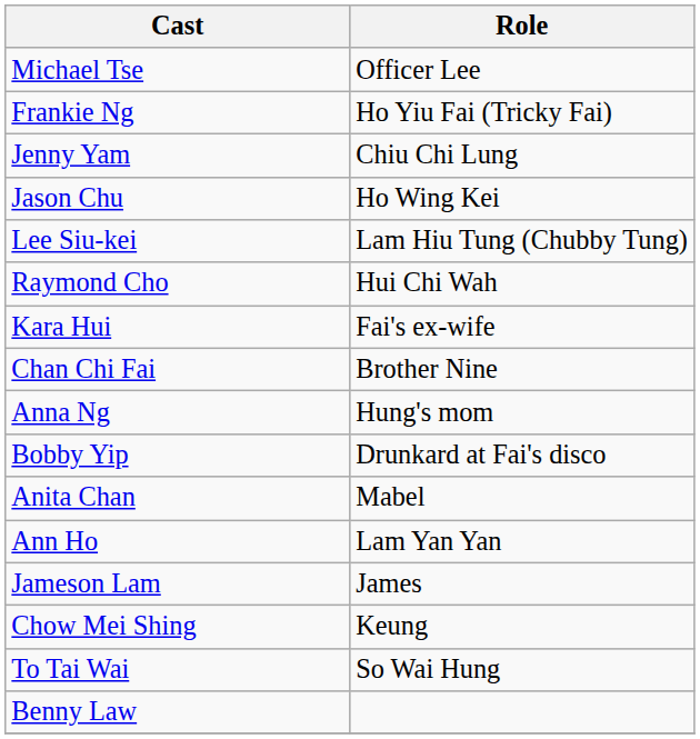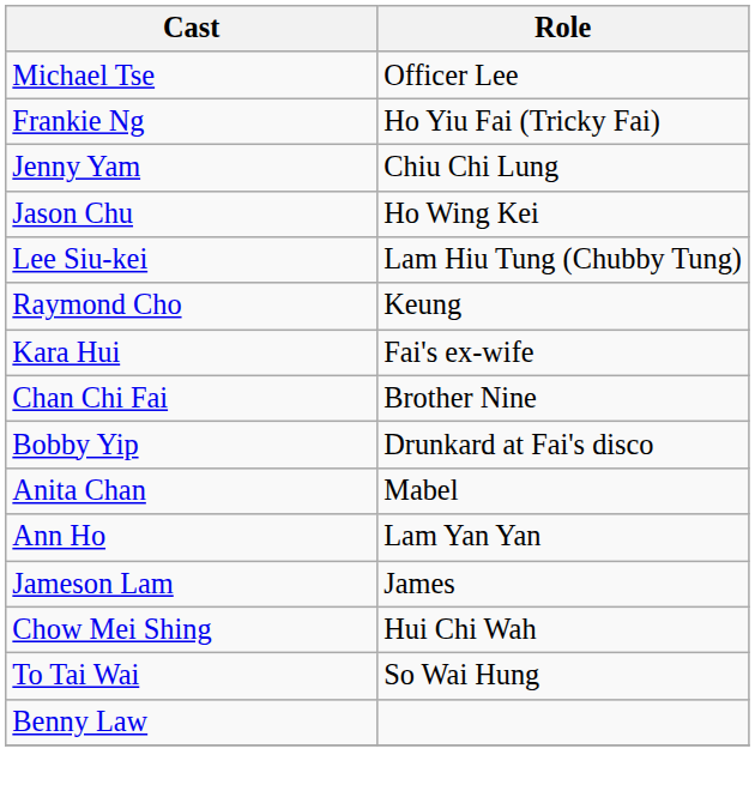 <table class="wikitable">
 <tr>
 <th width=50%>Cast</th>
 <th width=50%>Role</th>
 </tr>
 <tr>
 <td><a href='#'>Michael Tse</a></td>
 <td>Officer Lee</td>
 </tr>
 <tr>
 <td><a href='#'>Frankie Ng</a></td>
 <td>Ho Yiu Fai (Tricky Fai)</td>
 </tr>
 <tr>
 <td><a href='#'>Jenny Yam</a></td>
 <td>Chiu Chi Lung</td>
 </tr>
 <tr>
 <td><a href='#'>Jason Chu</a></td>
 <td>Ho Wing Kei</td>
 </tr>
 <tr>
 <td><a href='#'>Lee Siu-kei</a></td>
 <td>Lam Hiu Tung (Chubby Tung)</td>
 </tr>
 <tr>
 <td><a href='#'>Raymond Cho</a></td>
-<td>Hui Chi Wah</td>
+<td>Keung</td>
 </tr>
 <tr>
 <td><a href='#'>Kara Hui</a></td>
 <td>Fai's ex-wife</td>
 </tr>
 <tr>
 <td><a href='#'>Chan Chi Fai</a></td>
 <td>Brother Nine</td>
-</tr>
-<tr>
-<td><a href='#'>Anna Ng</a></td>
-<td>Hung's mom</td>
 </tr>
 <tr>
 <td><a href='#'>Bobby Yip</a></td>
 <td>Drunkard at Fai's disco</td>
 </tr>
 <tr>
 <td><a href='#'>Anita Chan</a></td>
 <td>Mabel</td>
 </tr>
 <tr>
 <td><a href='#'>Ann Ho</a></td>
 <td>Lam Yan Yan</td>
 </tr>
 <tr>
 <td><a href='#'>Jameson Lam</a></td>
 <td>James</td>
 </tr>
 <tr>
 <td><a href='#'>Chow Mei Shing</a></td>
-<td>Keung</td>
+<td>Hui Chi Wah</td>
 </tr>
 <tr>
 <td><a href='#'>To Tai Wai</a></td>
 <td>So Wai Hung</td>
 </tr>
 <tr>
 <td><a href='#'>Benny Law</a></td>
 <td></td>
 </tr>
 <tr>
 </tr>
 </table>
